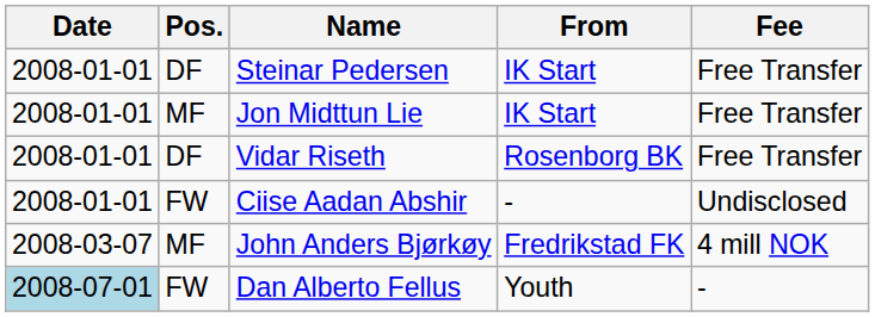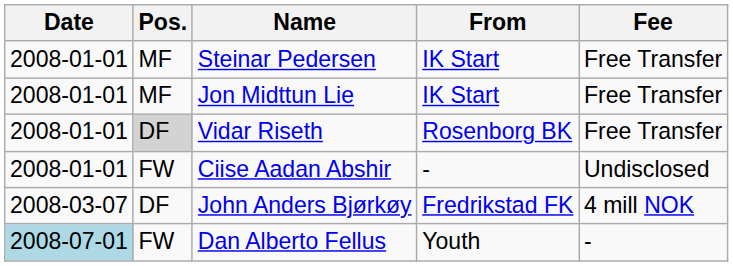 <table class="wikitable">
 <tr>
 <th>Date</th>
 <th>Pos.</th>
 <th>Name</th>
 <th>From</th>
 <th>Fee</th>
 </tr>
 <tr>
 <td>2008-01-01</td>
-<td>DF</td>
+<td>MF</td>
 <td> <a href='#'>Steinar Pedersen</a></td>
 <td><a href='#'>IK Start</a></td>
 <td>Free Transfer</td>
 </tr>
 <tr>
 <td>2008-01-01</td>
 <td>MF</td>
 <td> <a href='#'>Jon Midttun Lie</a></td>
 <td><a href='#'>IK Start</a></td>
 <td>Free Transfer</td>
 </tr>
 <tr>
 <td>2008-01-01</td>
-<td>DF</td>
+<td style="background: lightgrey;">DF</td>
 <td> <a href='#'>Vidar Riseth</a></td>
 <td><a href='#'>Rosenborg BK</a></td>
 <td>Free Transfer</td>
 </tr>
 <tr>
 <td>2008-01-01</td>
 <td>FW</td>
 <td> <a href='#'>Ciise Aadan Abshir</a></td>
 <td>-</td>
 <td>Undisclosed</td>
 </tr>
 <tr>
 <td>2008-03-07</td>
-<td>MF</td>
+<td>DF</td>
 <td> <a href='#'>John Anders Bjørkøy</a></td>
 <td><a href='#'>Fredrikstad FK</a></td>
 <td>4 mill <a href='#'>NOK</a></td>
 </tr>
 <tr>
 <td style="background: lightblue;">2008-07-01</td>
 <td>FW</td>
 <td>  <a href='#'>Dan Alberto Fellus</a></td>
 <td>Youth</td>
 <td>-</td>
 </tr>
 </table>
